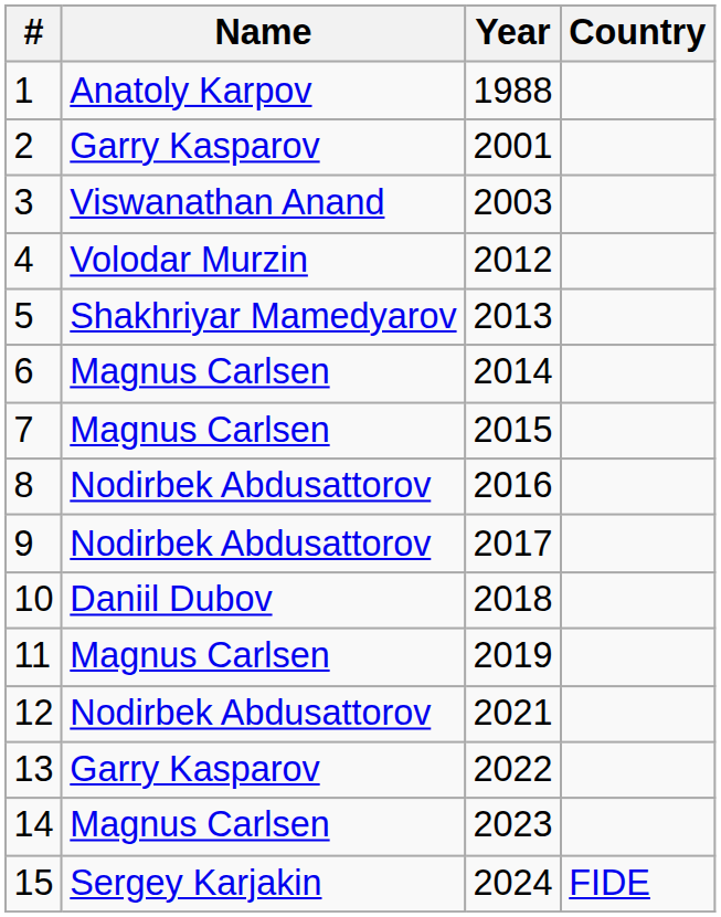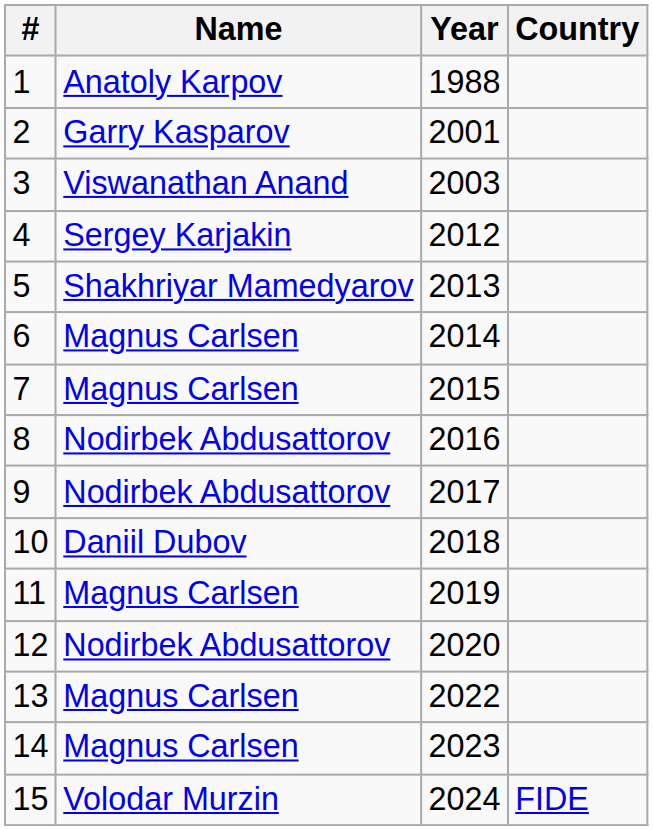 <table class="wikitable">
 <tr>
 <th>#</th>
 <th>Name</th>
 <th>Year</th>
 <th>Country</th>
 </tr>
 <tr>
 <td>1</td>
 <td><a href='#'>Anatoly Karpov</a></td>
 <td>1988</td>
 <td></td>
 </tr>
 <tr>
 <td>2</td>
 <td><a href='#'>Garry Kasparov</a></td>
 <td>2001</td>
 <td></td>
 </tr>
 <tr>
 <td>3</td>
 <td><a href='#'>Viswanathan Anand</a></td>
 <td>2003</td>
 <td></td>
 </tr>
 <tr>
 <td>4</td>
-<td><a href='#'>Volodar Murzin</a></td>
+<td><a href='#'>Sergey Karjakin</a></td>
 <td>2012</td>
 <td></td>
 </tr>
 <tr>
 <td>5</td>
 <td><a href='#'>Shakhriyar Mamedyarov</a></td>
 <td>2013</td>
 <td></td>
 </tr>
 <tr>
 <td>6</td>
 <td><a href='#'>Magnus Carlsen</a></td>
 <td>2014</td>
 <td></td>
 </tr>
 <tr>
 <td>7</td>
 <td><a href='#'>Magnus Carlsen</a></td>
 <td>2015</td>
 <td></td>
 </tr>
 <tr>
 <td>8</td>
 <td><a href='#'>Nodirbek Abdusattorov</a></td>
 <td>2016</td>
 <td></td>
 </tr>
 <tr>
 <td>9</td>
 <td><a href='#'>Nodirbek Abdusattorov</a></td>
 <td>2017</td>
 <td></td>
 </tr>
 <tr>
 <td>10</td>
 <td><a href='#'>Daniil Dubov</a></td>
 <td>2018</td>
 <td></td>
 </tr>
 <tr>
 <td>11</td>
 <td><a href='#'>Magnus Carlsen</a></td>
 <td>2019</td>
 <td></td>
 </tr>
 <tr>
 <td>12</td>
 <td><a href='#'>Nodirbek Abdusattorov</a></td>
-<td>2021</td>
+<td>2020</td>
 <td></td>
 </tr>
 <tr>
 <td>13</td>
-<td><a href='#'>Garry Kasparov</a></td>
+<td><a href='#'>Magnus Carlsen</a></td>
 <td>2022</td>
 <td></td>
 </tr>
 <tr>
 <td>14</td>
 <td><a href='#'>Magnus Carlsen</a></td>
 <td>2023</td>
 <td></td>
 </tr>
 <tr>
 <td>15</td>
-<td><a href='#'>Sergey Karjakin</a></td>
+<td><a href='#'>Volodar Murzin</a></td>
 <td>2024</td>
 <td> <a href='#'>FIDE</a></td>
 </tr>
 </table>
